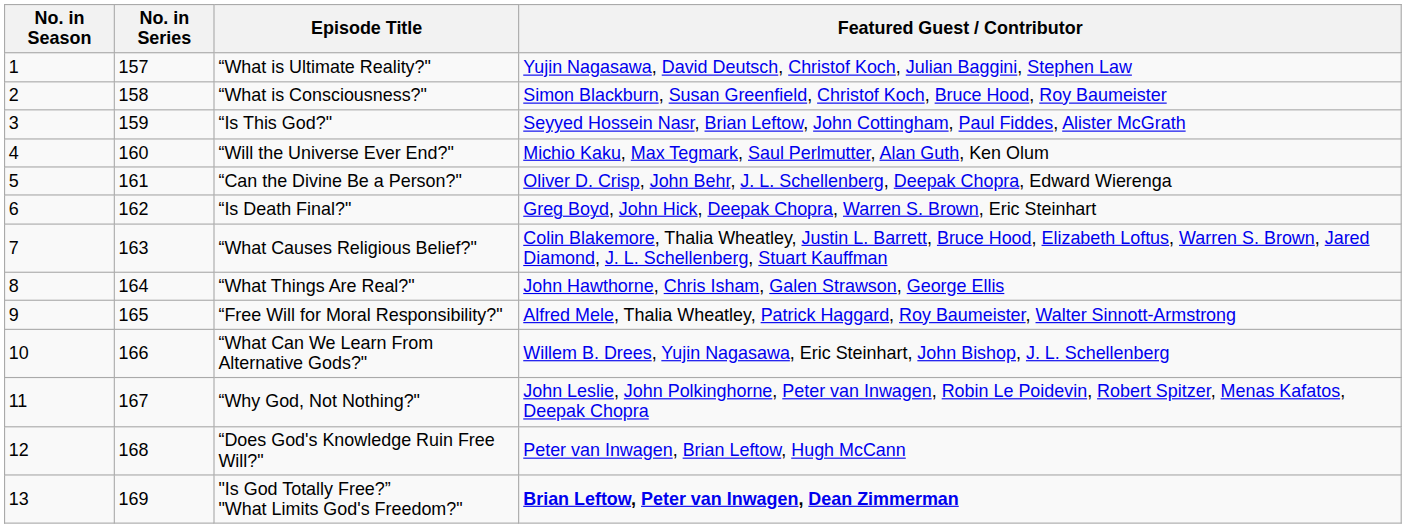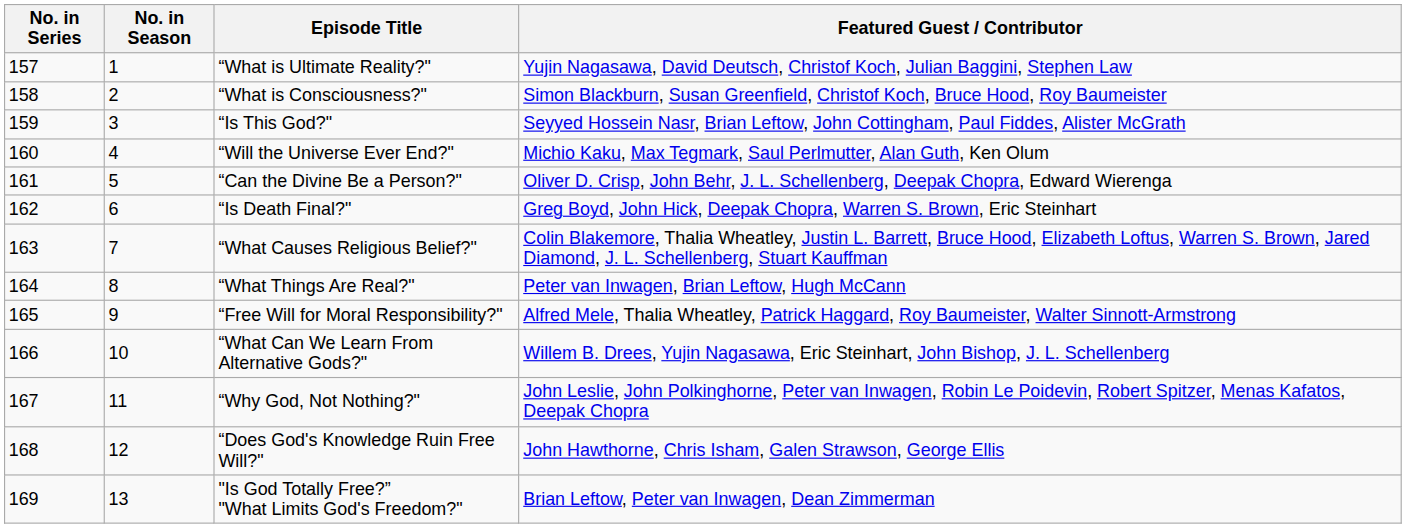 <table class="wikitable">
 <tr>
+<th>No. in Series</th>
 <th>No. in Season</th>
-<th>No. in Series</th>
 <th>Episode Title</th>
 <th>Featured Guest / Contributor</th>
 </tr>
 <tr>
+<td>157</td>
 <td>1</td>
-<td>157</td>
 <td>“What is Ultimate Reality?"</td>
 <td><a href='#'>Yujin Nagasawa</a>, <a href='#'>David Deutsch</a>, <a href='#'>Christof Koch</a>, <a href='#'>Julian Baggini</a>, <a href='#'>Stephen Law</a></td>
 </tr>
 <tr>
+<td>158</td>
 <td>2</td>
-<td>158</td>
 <td>“What is Consciousness?"</td>
 <td><a href='#'>Simon Blackburn</a>, <a href='#'>Susan Greenfield</a>, <a href='#'>Christof Koch</a>, <a href='#'>Bruce Hood</a>, <a href='#'>Roy Baumeister</a></td>
 </tr>
 <tr>
+<td>159</td>
 <td>3</td>
-<td>159</td>
 <td>“Is This God?"</td>
 <td><a href='#'>Seyyed Hossein Nasr</a>, <a href='#'>Brian Leftow</a>, <a href='#'>John Cottingham</a>, <a href='#'>Paul Fiddes</a>, <a href='#'>Alister McGrath</a></td>
 </tr>
 <tr>
+<td>160</td>
 <td>4</td>
-<td>160</td>
 <td>“Will the Universe Ever End?"</td>
 <td><a href='#'>Michio Kaku</a>, <a href='#'>Max Tegmark</a>, <a href='#'>Saul Perlmutter</a>, <a href='#'>Alan Guth</a>, Ken Olum</td>
 </tr>
 <tr>
+<td>161</td>
 <td>5</td>
-<td>161</td>
 <td>“Can the Divine Be a Person?"</td>
 <td><a href='#'>Oliver D. Crisp</a>, <a href='#'>John Behr</a>, <a href='#'>J. L. Schellenberg</a>, <a href='#'>Deepak Chopra</a>, Edward Wierenga</td>
 </tr>
 <tr>
+<td>162</td>
 <td>6</td>
-<td>162</td>
 <td>“Is Death Final?"</td>
 <td><a href='#'>Greg Boyd</a>, <a href='#'>John Hick</a>, <a href='#'>Deepak Chopra</a>, <a href='#'>Warren S. Brown</a>, Eric Steinhart</td>
 </tr>
 <tr>
+<td>163</td>
 <td>7</td>
-<td>163</td>
 <td>“What Causes Religious Belief?"</td>
 <td><a href='#'>Colin Blakemore</a>, Thalia Wheatley, <a href='#'>Justin L. Barrett</a>, <a href='#'>Bruce Hood</a>, <a href='#'>Elizabeth Loftus</a>, <a href='#'>Warren S. Brown</a>, <a href='#'>Jared Diamond</a>, <a href='#'>J. L. Schellenberg</a>, <a href='#'>Stuart Kauffman</a></td>
 </tr>
 <tr>
+<td>164</td>
 <td>8</td>
-<td>164</td>
 <td>“What Things Are Real?"</td>
-<td><a href='#'>John Hawthorne</a>, <a href='#'>Chris Isham</a>, <a href='#'>Galen Strawson</a>, <a href='#'>George Ellis</a></td>
+<td><a href='#'>Peter van Inwagen</a>, <a href='#'>Brian Leftow</a>, <a href='#'>Hugh McCann</a></td>
 </tr>
 <tr>
+<td>165</td>
 <td>9</td>
-<td>165</td>
 <td>“Free Will for Moral Responsibility?"</td>
 <td><a href='#'>Alfred Mele</a>, Thalia Wheatley, <a href='#'>Patrick Haggard</a>, <a href='#'>Roy Baumeister</a>, <a href='#'>Walter Sinnott-Armstrong</a></td>
 </tr>
 <tr>
+<td>166</td>
 <td>10</td>
-<td>166</td>
 <td>“What Can We Learn From Alternative Gods?"</td>
 <td><a href='#'>Willem B. Drees</a>, <a href='#'>Yujin Nagasawa</a>, Eric Steinhart, <a href='#'>John Bishop</a>, <a href='#'>J. L. Schellenberg</a></td>
 </tr>
 <tr>
+<td>167</td>
 <td>11</td>
-<td>167</td>
 <td>“Why God, Not Nothing?"</td>
 <td><a href='#'>John Leslie</a>, <a href='#'>John Polkinghorne</a>, <a href='#'>Peter van Inwagen</a>, <a href='#'>Robin Le Poidevin</a>, <a href='#'>Robert Spitzer</a>, <a href='#'>Menas Kafatos</a>, <a href='#'>Deepak Chopra</a></td>
 </tr>
 <tr>
+<td>168</td>
 <td>12</td>
-<td>168</td>
 <td>“Does God's Knowledge Ruin Free Will?"</td>
-<td><a href='#'>Peter van Inwagen</a>, <a href='#'>Brian Leftow</a>, <a href='#'>Hugh McCann</a></td>
+<td><a href='#'>John Hawthorne</a>, <a href='#'>Chris Isham</a>, <a href='#'>Galen Strawson</a>, <a href='#'>George Ellis</a></td>
 </tr>
 <tr>
+<td>169</td>
 <td>13</td>
-<td>169</td>
 <td>"Is God Totally Free?” <br> "What Limits God's Freedom?"</td>
-<td><strong><a href='#'>Brian Leftow</a>, <a href='#'>Peter van Inwagen</a>, <a href='#'>Dean Zimmerman</a></strong></td>
+<td><a href='#'>Brian Leftow</a>, <a href='#'>Peter van Inwagen</a>, <a href='#'>Dean Zimmerman</a></td>
 </tr>
 </table>
